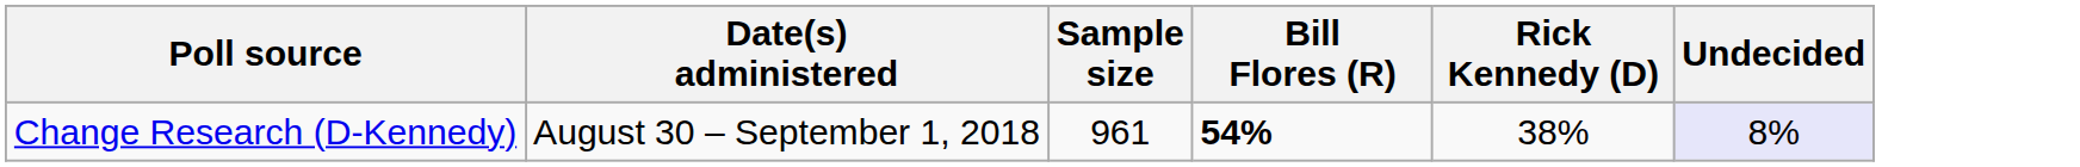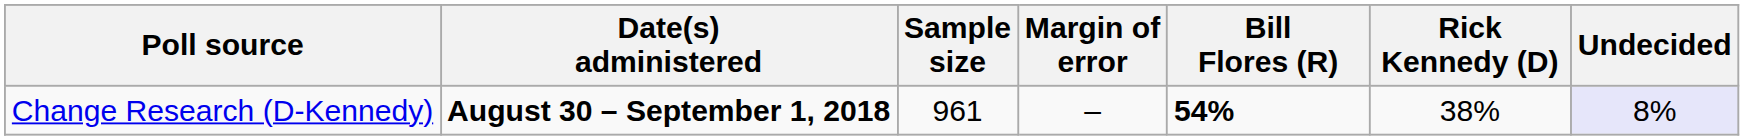 <table class="wikitable">
 <tr>
 <th>Poll source</th>
 <th>Date(s)<br>administered</th>
 <th>Sample<br>size</th>
+<th>Margin of<br>error</th>
 <th style="width:100px;">Bill<br>Flores (R)</th>
 <th style="width:100px;">Rick<br>Kennedy (D)</th>
 <th>Undecided</th>
 </tr>
 <tr>
 <td><a href='#'>Change Research (D-Kennedy)</a></td>
-<td align=center>August 30 – September 1, 2018</td>
+<td align=center><strong>August 30 – September 1, 2018</strong></td>
 <td align=center>961</td>
+<td align=center>–</td>
 <td><strong>54%</strong></td>
 <td align=center>38%</td>
 <td align=center style="background: lavender;">8%</td>
 </tr>
 </table>
